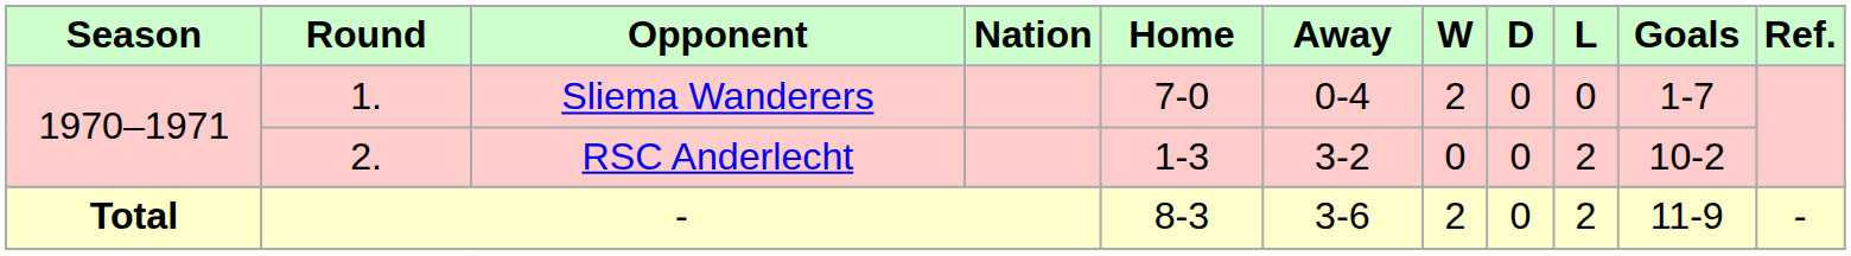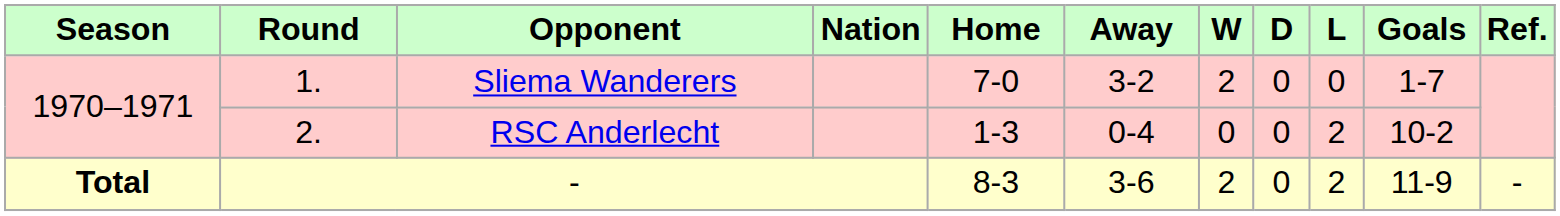 <table class="wikitable">
 <tr style="text-align:center;">
 <th style="width:100px; background:#cfc;">Season</th>
 <th style="width:80px; background:#cfc;">Round</th>
 <th style="width:200px; background:#cfc;">Opponent</th>
 <th style="width:40px; background:#cfc;">Nation</th>
 <th style="width:60px; background:#cfc;">Home</th>
 <th style="width:60px; background:#cfc;">Away</th>
 <th style="width:20px; background:#cfc;">W</th>
 <th style="width:20px; background:#cfc;">D</th>
 <th style="width:20px; background:#cfc;">L</th>
 <th style="width:50px; background:#cfc;">Goals</th>
 <th style="width:30px; background:#cfc;">Ref.</th>
 </tr>
 <tr style="background:#fcc; text-align:center;">
 <td rowspan="2">1970–1971</td>
 <td>1.</td>
 <td><a href='#'>Sliema Wanderers</a></td>
 <td></td>
 <td>7-0</td>
-<td>0-4</td>
+<td>3-2</td>
 <td>2</td>
 <td>0</td>
 <td>0</td>
 <td>1-7</td>
 <td rowspan="2"></td>
 </tr>
 <tr style="background:#fcc; text-align:center;">
 <td>2.</td>
 <td><a href='#'>RSC Anderlecht</a></td>
 <td></td>
 <td>1-3</td>
-<td>3-2</td>
+<td>0-4</td>
 <td>0</td>
 <td>0</td>
 <td>2</td>
 <td>10-2</td>
 </tr>
 <tr style="background:#ffc; text-align:center;">
 <td><strong>Total</strong></td>
 <td colspan="3">-</td>
 <td>8-3</td>
 <td>3-6</td>
 <td>2</td>
 <td>0</td>
 <td>2</td>
 <td>11-9</td>
 <td>-</td>
 </tr>
 </table>
